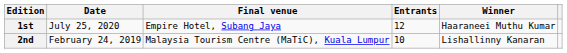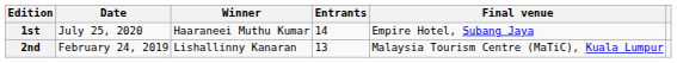 <table class="wikitable defaultcenter col2left col3left col5left" style="font-size:95%;">
 <tr>
 <th>Edition</th>
 <th>Date</th>
+<th>Winner</th>
+<th>Entrants</th>
 <th>Final venue</th>
-<th>Entrants</th>
-<th>Winner</th>
 <th></th>
 </tr>
 <tr>
 <th>1st</th>
 <td>July 25, 2020</td>
+<td>Haaraneei Muthu Kumar</td>
+<td>14</td>
 <td>Empire Hotel, <a href='#'>Subang Jaya</a></td>
-<td>12</td>
-<td>Haaraneei Muthu Kumar</td>
 <td></td>
 </tr>
 <tr>
 <th>2nd</th>
 <td>February 24, 2019</td>
+<td>Lishallinny Kanaran</td>
+<td>13</td>
 <td>Malaysia Tourism Centre (MaTiC), <a href='#'>Kuala Lumpur</a></td>
-<td>10</td>
-<td>Lishallinny Kanaran</td>
 <td></td>
 </tr>
 </table>
